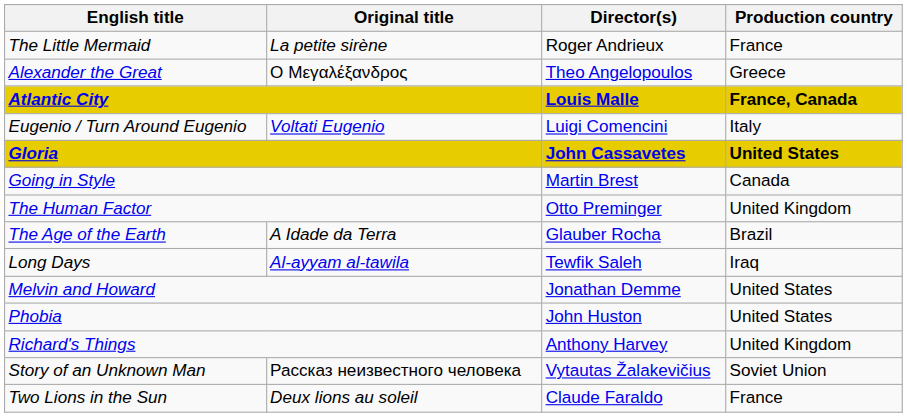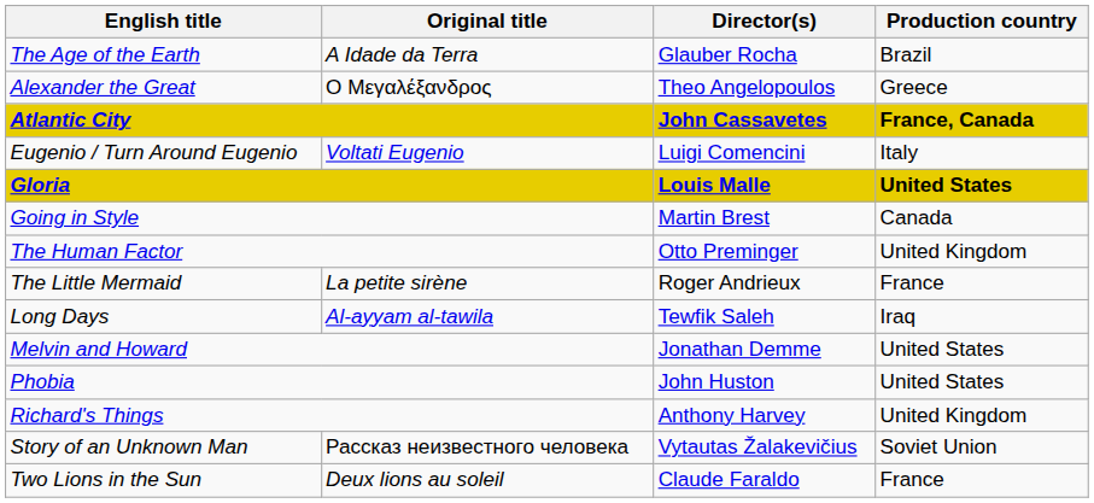 <table class="wikitable" width="95%">
 <tr>
 <th>English title</th>
 <th>Original title</th>
 <th>Director(s)</th>
 <th>Production country</th>
 </tr>
 <tr>
-<td data-sort-value="Little"><em>The Little Mermaid</em></td>
-<td data-sort-value="Petite"><em>La petite sirène</em></td>
-<td data-sort-value="Andrieux">Roger Andrieux</td>
-<td>France</td>
+<td data-sort-value="Age"><em><a href='#'>The Age of the Earth</a></em></td>
+<td data-sort-value="Idade"><em>A Idade da Terra</em></td>
+<td data-sort-value="Rocha"><a href='#'>Glauber Rocha</a></td>
+<td>Brazil</td>
 </tr>
 <tr>
 <td><em><a href='#'>Alexander the Great</a></em></td>
 <td data-sort-value="Megalèxandros">Ο Μεγαλέξανδρος</td>
 <td data-sort-value="Angelopoulos"><a href='#'>Theo Angelopoulos</a></td>
 <td>Greece</td>
 </tr>
 <tr style="background:#E7CD00;">
 <td colspan="2"><strong><em><a href='#'>Atlantic City</a></em></strong></td>
-<td data-sort-value="Malle"><strong><a href='#'>Louis Malle</a></strong></td>
+<td data-sort-value="Cassavetes"><strong><a href='#'>John Cassavetes</a></strong></td>
 <td><strong>France, Canada</strong></td>
 </tr>
 <tr>
 <td><em>Eugenio</em> <em>/</em> <em>Turn Around Eugenio</em></td>
 <td><em><a href='#'>Voltati Eugenio</a></em></td>
 <td data-sort-value="Comencini"><a href='#'>Luigi Comencini</a></td>
 <td>Italy</td>
 </tr>
 <tr style="background:#E7CD00;">
 <td colspan="2"><strong><em><a href='#'>Gloria</a></em></strong></td>
-<td data-sort-value="Cassavetes"><strong><a href='#'>John Cassavetes</a></strong></td>
+<td data-sort-value="Malle"><strong><a href='#'>Louis Malle</a></strong></td>
 <td><strong>United States</strong></td>
 </tr>
 <tr>
 <td colspan="2"><em><a href='#'>Going in Style</a></em></td>
 <td data-sort-value="Brest"><a href='#'>Martin Brest</a></td>
 <td>Canada</td>
 </tr>
 <tr>
 <td colspan="2" data-sort-value="Human"><em><a href='#'>The Human Factor</a></em></td>
 <td data-sort-value="Preminger"><a href='#'>Otto Preminger</a></td>
 <td>United Kingdom</td>
 </tr>
 <tr>
-<td data-sort-value="Age"><em><a href='#'>The Age of the Earth</a></em></td>
-<td data-sort-value="Idade"><em>A Idade da Terra</em></td>
-<td data-sort-value="Rocha"><a href='#'>Glauber Rocha</a></td>
-<td>Brazil</td>
+<td data-sort-value="Little"><em>The Little Mermaid</em></td>
+<td data-sort-value="Petite"><em>La petite sirène</em></td>
+<td data-sort-value="Andrieux">Roger Andrieux</td>
+<td>France</td>
 </tr>
 <tr>
 <td><em>Long Days</em></td>
 <td><em><a href='#'>Al-ayyam al-tawila</a></em></td>
 <td data-sort-value="Saleh"><a href='#'>Tewfik Saleh</a></td>
 <td>Iraq</td>
 </tr>
 <tr>
 <td colspan="2"><em><a href='#'>Melvin and Howard</a></em></td>
 <td data-sort-value="Demme"><a href='#'>Jonathan Demme</a></td>
 <td>United States</td>
 </tr>
 <tr>
 <td colspan="2"><em><a href='#'>Phobia</a></em></td>
 <td data-sort-value="Huston"><a href='#'>John Huston</a></td>
 <td>United States</td>
 </tr>
 <tr>
 <td colspan="2"><em><a href='#'>Richard's Things</a></em></td>
 <td data-sort-value="Harvey"><a href='#'>Anthony Harvey</a></td>
 <td>United Kingdom</td>
 </tr>
 <tr>
 <td><em>Story of an Unknown Man</em></td>
 <td>Рассказ неизвестного человека</td>
 <td data-sort-value="Zalakevicius"><a href='#'>Vytautas Žalakevičius</a></td>
 <td>Soviet Union</td>
 </tr>
 <tr>
 <td><em>Two Lions in the Sun</em></td>
 <td><em>Deux lions au soleil</em></td>
 <td data-sort-value="Faraldo"><a href='#'>Claude Faraldo</a></td>
 <td>France</td>
 </tr>
 </table>
